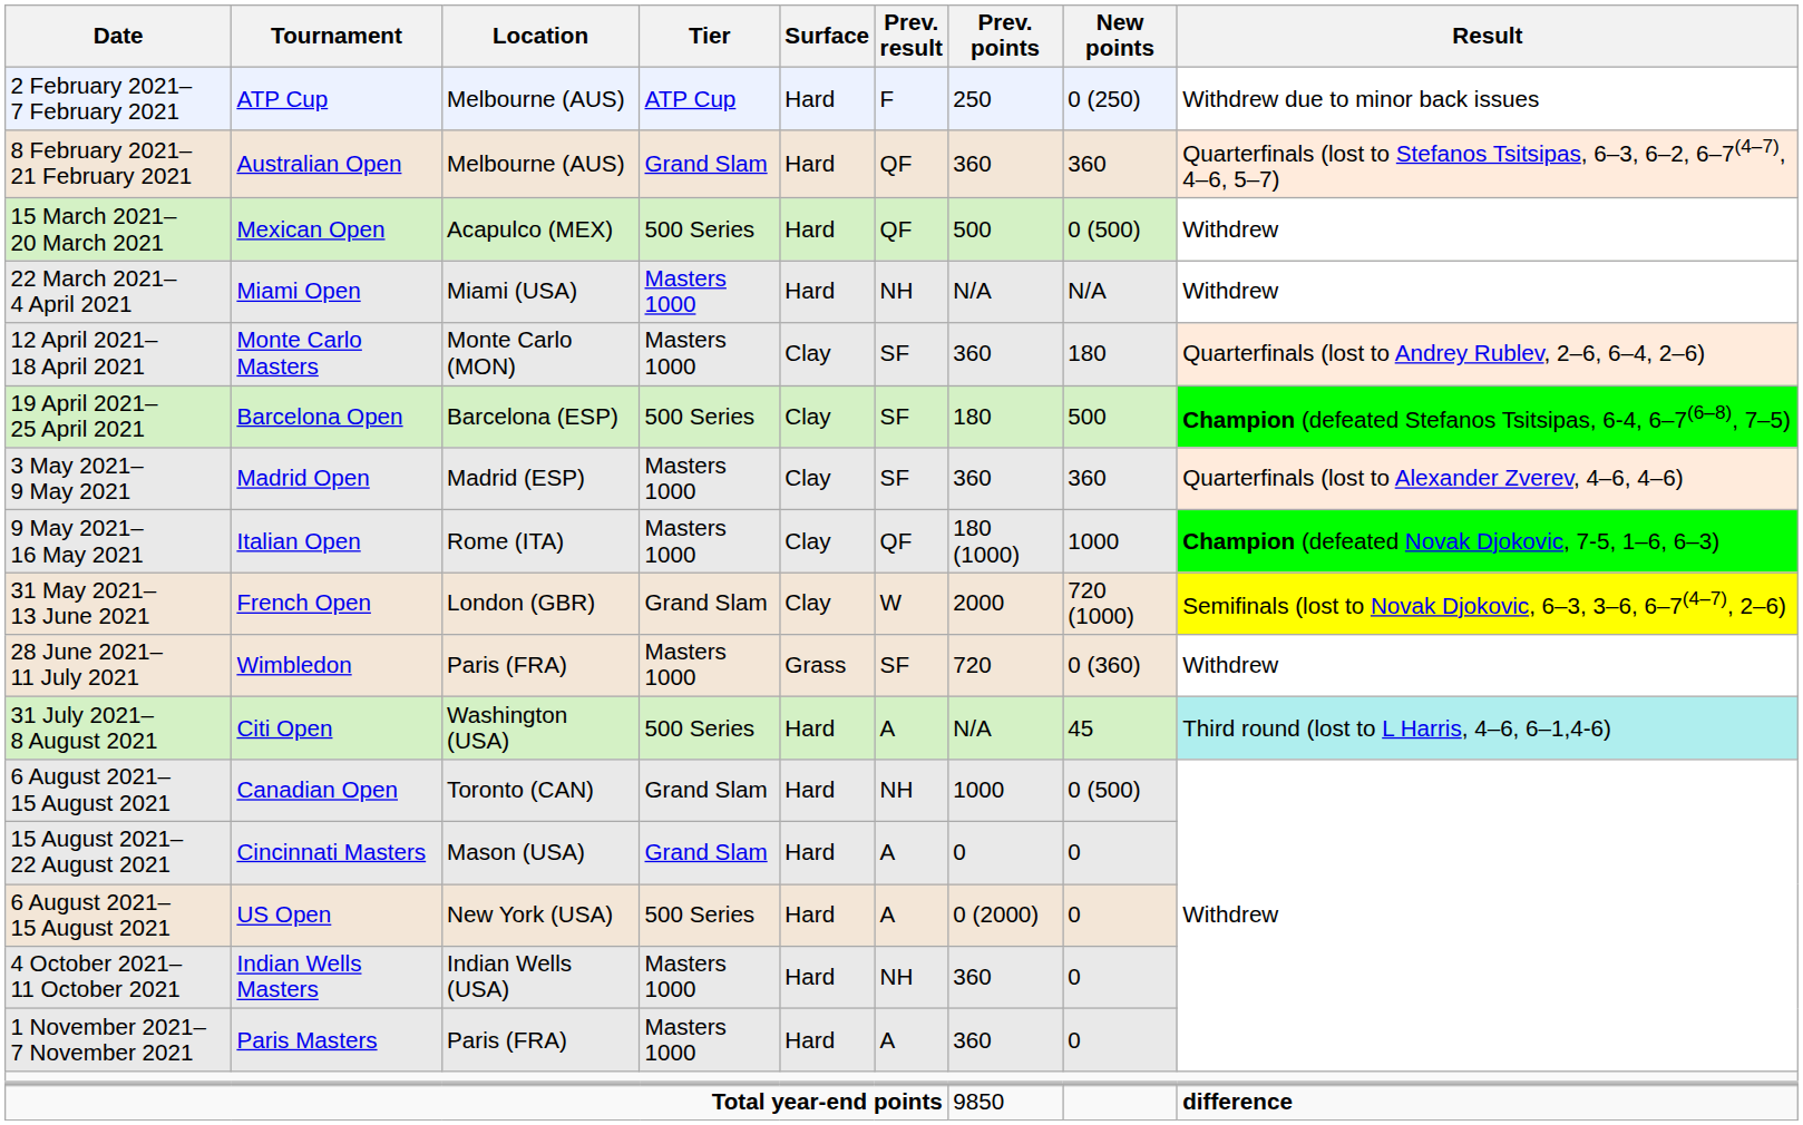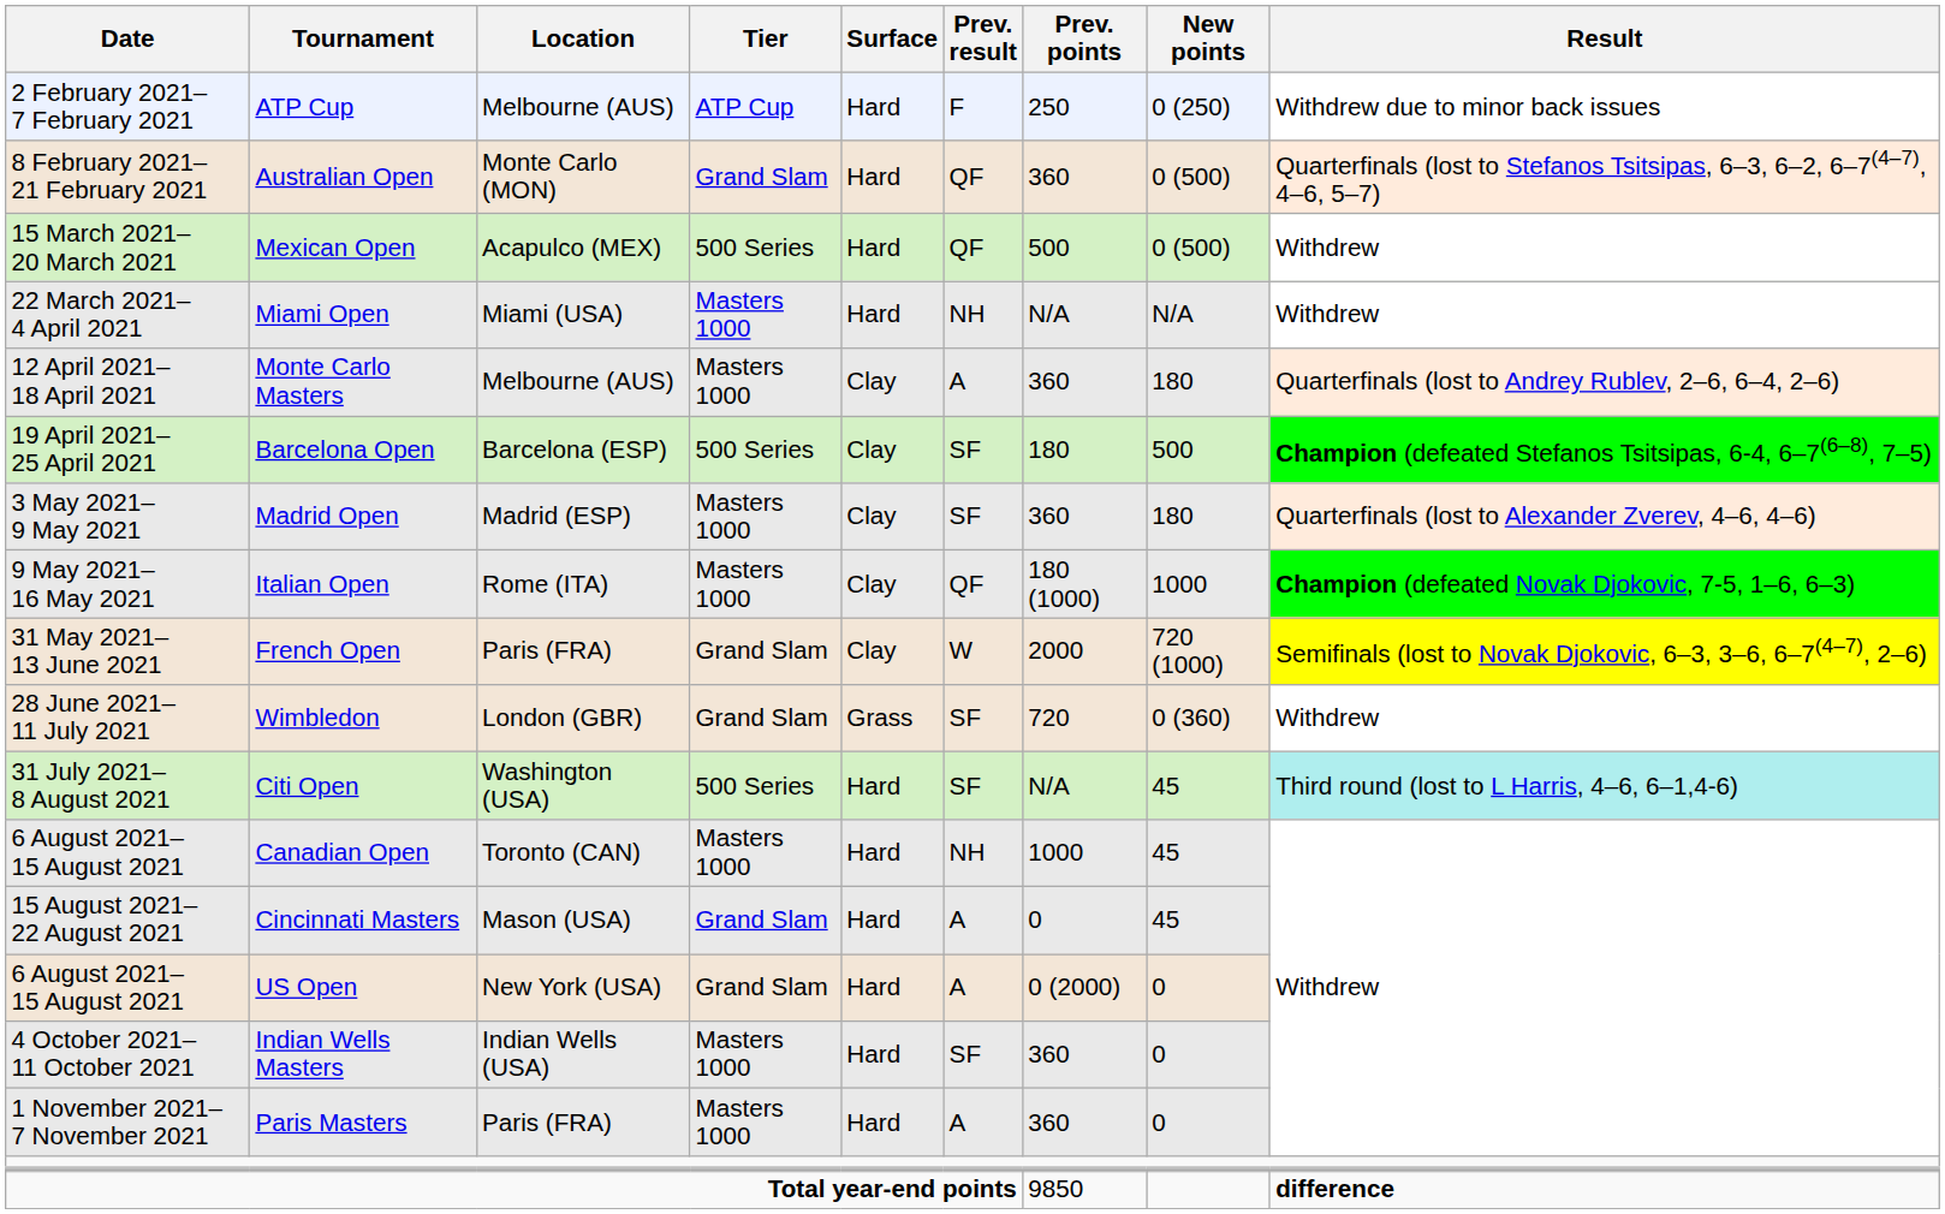 <table class="wikitable" style="text-align:left">
 <tr>
 <th style="width:150px">Date</th>
 <th>Tournament</th>
 <th>Location</th>
 <th>Tier</th>
 <th>Surface</th>
 <th>Prev.<br>result</th>
 <th>Prev.<br>points</th>
 <th>New<br>points</th>
 <th>Result</th>
 </tr>
 <tr style="background:#ECF2FF;">
 <td>2 February 2021–<br>7 February 2021</td>
 <td><a href='#'>ATP Cup</a></td>
 <td>Melbourne (AUS)</td>
 <td><a href='#'>ATP Cup</a></td>
 <td>Hard</td>
 <td>F</td>
 <td>250</td>
 <td>0 (250)</td>
 <td style="background:white;">Withdrew due to minor back issues</td>
 </tr>
 <tr style="background:#F3E6D7;">
 <td>8 February 2021–<br>21 February 2021</td>
 <td><a href='#'>Australian Open</a></td>
-<td>Melbourne (AUS)</td>
+<td>Monte Carlo (MON)</td>
 <td><a href='#'>Grand Slam</a></td>
 <td>Hard</td>
 <td>QF</td>
 <td>360</td>
-<td>360</td>
+<td>0 (500)</td>
 <td style="background:#ffebdc;">Quarterfinals (lost to  <a href='#'>Stefanos Tsitsipas</a>, 6–3, 6–2, 6–7<sup>(4–7)</sup>, 4–6, 5–7)</td>
 </tr>
 <tr style="background:#D4F1C5;">
 <td>15 March 2021–<br>20 March 2021</td>
 <td><a href='#'>Mexican Open</a></td>
 <td>Acapulco (MEX)</td>
 <td>500 Series</td>
 <td>Hard</td>
 <td>QF</td>
 <td>500</td>
 <td>0 (500)</td>
 <td style="background:white;">Withdrew</td>
 </tr>
 <tr style="background:#E9E9E9;">
 <td>22 March 2021–<br>4 April 2021</td>
 <td><a href='#'>Miami Open</a></td>
 <td>Miami (USA)</td>
 <td><a href='#'>Masters 1000</a></td>
 <td>Hard</td>
 <td>NH</td>
 <td>N/A</td>
 <td>N/A</td>
 <td style="background:white;">Withdrew</td>
 </tr>
 <tr style="background:#e9e9e9;">
 <td>12 April 2021–<br>18 April 2021</td>
 <td><a href='#'>Monte Carlo Masters</a></td>
-<td>Monte Carlo (MON)</td>
+<td>Melbourne (AUS)</td>
 <td>Masters 1000</td>
 <td>Clay</td>
-<td>SF</td>
+<td>A</td>
 <td>360</td>
 <td>180</td>
 <td style="background:#ffebdc;">Quarterfinals (lost to  <a href='#'>Andrey Rublev</a>, 2–6, 6–4, 2–6)</td>
 </tr>
 <tr style="background:#D4F1C5;">
 <td>19 April 2021–<br>25 April 2021</td>
 <td><a href='#'>Barcelona Open</a></td>
 <td>Barcelona (ESP)</td>
 <td>500 Series</td>
 <td>Clay</td>
 <td>SF</td>
 <td>180</td>
 <td>500</td>
 <td style="background:lime;"><strong>Champion</strong> (defeated  Stefanos Tsitsipas, 6-4, 6–7<sup>(6–8)</sup>, 7–5)</td>
 </tr>
 <tr style="background:#e9e9e9;">
 <td>3 May 2021–<br>9 May 2021</td>
 <td><a href='#'>Madrid Open</a></td>
 <td>Madrid (ESP)</td>
 <td>Masters 1000</td>
 <td>Clay</td>
 <td>SF</td>
 <td>360</td>
-<td>360</td>
+<td>180</td>
 <td style="background:#ffebdc;">Quarterfinals (lost to  <a href='#'>Alexander Zverev</a>, 4–6, 4–6)</td>
 </tr>
 <tr style="background:#e9e9e9;">
 <td>9 May 2021–<br>16 May 2021</td>
 <td><a href='#'>Italian Open</a></td>
 <td>Rome (ITA)</td>
 <td>Masters 1000</td>
 <td>Clay</td>
 <td>QF</td>
 <td>180 (1000)</td>
 <td>1000</td>
 <td style="background:lime;"><strong>Champion</strong> (defeated  <a href='#'>Novak Djokovic</a>, 7-5, 1–6, 6–3)</td>
 </tr>
 <tr style="background:#F3E6D7;">
 <td>31 May 2021–<br>13 June 2021</td>
 <td><a href='#'>French Open</a></td>
-<td>London (GBR)</td>
+<td>Paris (FRA)</td>
 <td>Grand Slam</td>
 <td>Clay</td>
 <td>W</td>
 <td>2000</td>
 <td>720 (1000)</td>
 <td style="background:yellow;">Semifinals (lost to  <a href='#'>Novak Djokovic</a>, 6–3, 3–6, 6–7<sup>(4–7)</sup>, 2–6)</td>
 </tr>
 <tr style="background:#F3E6D7;">
 <td>28 June 2021–<br>11 July 2021</td>
 <td><a href='#'>Wimbledon</a></td>
-<td>Paris (FRA)</td>
-<td>Masters 1000</td>
+<td>London (GBR)</td>
+<td>Grand Slam</td>
 <td>Grass</td>
 <td>SF</td>
 <td>720</td>
 <td>0 (360)</td>
 <td style="background:white;">Withdrew</td>
 </tr>
 <tr style="background:#D4F1C5;">
 <td>31 July 2021–<br>8 August 2021</td>
 <td><a href='#'>Citi Open</a></td>
 <td>Washington (USA)</td>
 <td>500 Series</td>
 <td>Hard</td>
-<td>A</td>
+<td>SF</td>
 <td>N/A</td>
 <td>45</td>
 <td style="background:#afeeee;">Third round (lost to <a href='#'>L Harris</a>, 4–6, 6–1,4-6)</td>
 </tr>
 <tr style="background:#E9E9E9;">
 <td>6 August 2021–<br>15 August 2021</td>
 <td><a href='#'>Canadian Open</a></td>
 <td>Toronto (CAN)</td>
-<td>Grand Slam</td>
+<td>Masters 1000</td>
 <td>Hard</td>
 <td>NH</td>
 <td>1000</td>
-<td>0 (500)</td>
+<td>45</td>
 <td rowspan = 5 style="background:white;">Withdrew</td>
 </tr>
 <tr style="background:#E9E9E9;">
 <td>15 August 2021–<br>22 August 2021</td>
 <td><a href='#'>Cincinnati Masters</a></td>
 <td>Mason (USA)</td>
 <td><a href='#'>Grand Slam</a></td>
 <td>Hard</td>
 <td>A</td>
 <td>0</td>
-<td>0</td>
+<td>45</td>
 </tr>
 <tr style="background:#F3E6D7;">
 <td>6 August 2021–<br>15 August 2021</td>
 <td><a href='#'>US Open</a></td>
 <td>New York (USA)</td>
-<td>500 Series</td>
+<td>Grand Slam</td>
 <td>Hard</td>
 <td>A</td>
 <td>0 (2000)</td>
 <td>0</td>
 </tr>
 <tr style="background:#E9E9E9;">
 <td>4 October 2021–<br>11 October 2021</td>
 <td><a href='#'>Indian Wells Masters</a></td>
 <td>Indian Wells (USA)</td>
 <td>Masters 1000</td>
 <td>Hard</td>
-<td>NH</td>
+<td>SF</td>
 <td>360</td>
 <td>0</td>
 </tr>
 <tr style="background:#E9E9E9;">
 <td>1 November 2021–<br>7 November 2021</td>
 <td><a href='#'>Paris Masters</a></td>
 <td>Paris (FRA)</td>
 <td>Masters 1000</td>
 <td>Hard</td>
 <td>A</td>
 <td>360</td>
 <td>0</td>
 </tr>
 <tr>
 <td colspan=9></td>
 </tr>
 <tr style="border-top:4px solid silver;">
 </tr>
 <tr>
 <td colspan=6 align=right><strong>Total year-end points</strong></td>
 <td>9850</td>
 <td></td>
 <td>  <strong>difference</strong></td>
 </tr>
 </table>
